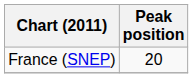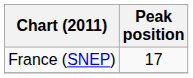 <table class="wikitable sortable">
 <tr>
 <th>Chart (2011)</th>
 <th>Peak <br> position</th>
 </tr>
 <tr>
 <td>France (<a href='#'>SNEP</a>)</td>
-<td align="center">20</td>
+<td align="center">17</td>
 </tr>
 <tr>
 </tr>
 </table>
